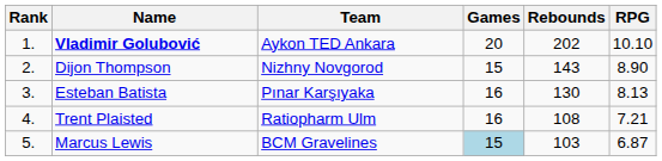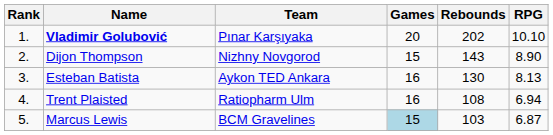 <table class="wikitable" style="text-align: center;">
 <tr>
 <th>Rank</th>
 <th width=200>Name</th>
 <th width=200>Team</th>
 <th>Games</th>
 <th width=75>Rebounds</th>
 <th width=40>RPG</th>
 </tr>
 <tr>
 <td>1.</td>
 <td align="left"> <strong><a href='#'>Vladimir Golubović</a></strong></td>
-<td align="left"> <a href='#'>Aykon TED Ankara</a></td>
+<td align="left"> <a href='#'>Pınar Karşıyaka</a></td>
 <td>20</td>
 <td>202</td>
 <td>10.10</td>
 </tr>
 <tr>
 <td>2.</td>
 <td align="left"> <a href='#'>Dijon Thompson</a></td>
 <td align="left"> <a href='#'>Nizhny Novgorod</a></td>
 <td>15</td>
 <td>143</td>
 <td>8.90</td>
 </tr>
 <tr>
 <td>3.</td>
 <td align="left"> <a href='#'>Esteban Batista</a></td>
-<td align="left"> <a href='#'>Pınar Karşıyaka</a></td>
+<td align="left"> <a href='#'>Aykon TED Ankara</a></td>
 <td>16</td>
 <td>130</td>
 <td>8.13</td>
 </tr>
 <tr>
 <td>4.</td>
 <td align="left"> <a href='#'>Trent Plaisted</a></td>
 <td align="left"> <a href='#'>Ratiopharm Ulm</a></td>
 <td>16</td>
 <td>108</td>
-<td>7.21</td>
+<td>6.94</td>
 </tr>
 <tr>
 <td>5.</td>
 <td align="left"> <a href='#'>Marcus Lewis</a></td>
 <td align="left"> <a href='#'>BCM Gravelines</a></td>
 <td style="background: lightblue;">15</td>
 <td>103</td>
 <td>6.87</td>
 </tr>
 </table>
